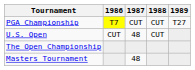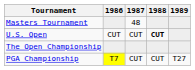 <table class="wikitable" style="font-size:95%;text-align:center;">
 <tr>
 <th>Tournament</th>
 <th>1986</th>
 <th>1987</th>
 <th>1988</th>
 <th>1989</th>
 </tr>
 <tr>
-<td align=left><a href='#'>PGA Championship</a></td>
-<td style="background:yellow;">T7</td>
-<td>CUT</td>
-<td>CUT</td>
-<td>T27</td>
+<td align=left><a href='#'>Masters Tournament</a></td>
+<td style="background:#eeeeee;"></td>
+<td>48</td>
+<td style="background:#eeeeee;"></td>
+<td style="background:#eeeeee;"></td>
 </tr>
 <tr>
 <td align=left><a href='#'>U.S. Open</a></td>
 <td>CUT</td>
-<td>48</td>
 <td>CUT</td>
+<td><strong>CUT</strong></td>
 <td style="background:#eeeeee;"></td>
 </tr>
 <tr>
 <td align=left><a href='#'>The Open Championship</a></td>
 <td style="background:#eeeeee;"></td>
 <td style="background:#eeeeee;"></td>
 <td style="background:#eeeeee;"></td>
 <td style="background:#eeeeee;"></td>
 </tr>
 <tr>
-<td align=left><a href='#'>Masters Tournament</a></td>
-<td style="background:#eeeeee;"></td>
-<td>48</td>
-<td style="background:#eeeeee;"></td>
-<td style="background:#eeeeee;"></td>
+<td align=left><a href='#'>PGA Championship</a></td>
+<td style="background:yellow;">T7</td>
+<td>CUT</td>
+<td>CUT</td>
+<td>T27</td>
 </tr>
 </table>
